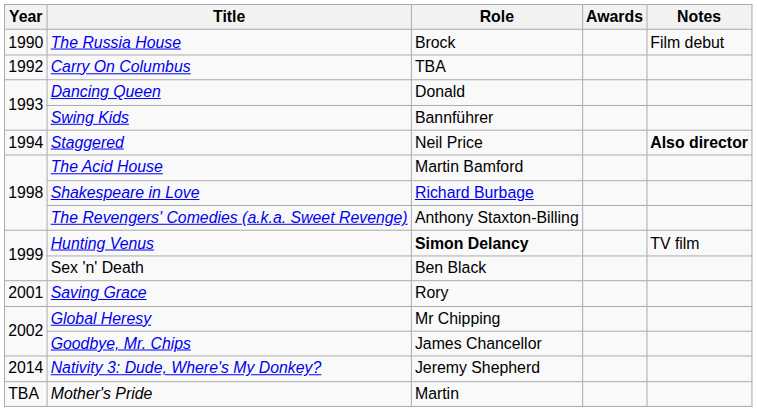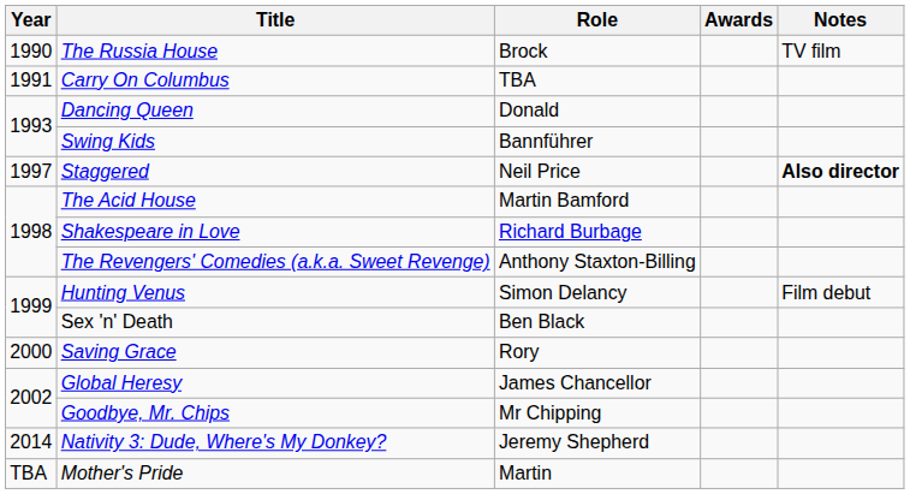 <table class="wikitable">
 <tr>
 <th>Year</th>
 <th>Title</th>
 <th>Role</th>
 <th>Awards</th>
 <th>Notes</th>
 </tr>
 <tr>
 <td>1990</td>
 <td><em><a href='#'>The Russia House</a></em></td>
 <td>Brock</td>
 <td></td>
-<td>Film debut</td>
+<td>TV film</td>
 </tr>
 <tr>
-<td>1992</td>
+<td>1991</td>
 <td><em><a href='#'>Carry On Columbus</a></em></td>
 <td>TBA</td>
 <td></td>
 <td></td>
 </tr>
 <tr>
 <td rowspan="2">1993</td>
 <td><em><a href='#'>Dancing Queen</a></em></td>
 <td>Donald</td>
 <td></td>
 <td></td>
 </tr>
 <tr>
 <td><em><a href='#'>Swing Kids</a></em></td>
 <td>Bannführer</td>
 <td></td>
 <td></td>
 </tr>
 <tr>
-<td>1994</td>
+<td>1997</td>
 <td><em><a href='#'>Staggered</a></em></td>
 <td>Neil Price</td>
 <td></td>
 <td><strong>Also director</strong></td>
 </tr>
 <tr>
 <td rowspan=3>1998</td>
 <td><em><a href='#'>The Acid House</a></em></td>
 <td>Martin Bamford</td>
 <td></td>
 <td></td>
 </tr>
 <tr>
 <td><em><a href='#'>Shakespeare in Love</a></em></td>
 <td><a href='#'>Richard Burbage</a></td>
 <td></td>
 <td></td>
 </tr>
 <tr>
 <td><em><a href='#'> The Revengers' Comedies (a.k.a. Sweet Revenge)</a></em></td>
 <td>Anthony Staxton-Billing</td>
 <td></td>
 <td></td>
 </tr>
 <tr>
 <td rowspan="2">1999</td>
 <td><em><a href='#'>Hunting Venus</a></em></td>
-<td><strong>Simon Delancy</strong></td>
+<td>Simon Delancy</td>
 <td></td>
-<td>TV film</td>
+<td>Film debut</td>
 </tr>
 <tr>
 <td>Sex 'n' Death</td>
 <td>Ben Black</td>
 <td></td>
 <td></td>
 </tr>
 <tr>
-<td>2001</td>
+<td>2000</td>
 <td><em><a href='#'>Saving Grace</a></em></td>
 <td>Rory</td>
 <td></td>
 <td></td>
 </tr>
 <tr>
 <td rowspan="2">2002</td>
 <td><em><a href='#'>Global Heresy</a></em></td>
-<td>Mr Chipping</td>
+<td>James Chancellor</td>
 <td></td>
 <td></td>
 </tr>
 <tr>
 <td><em><a href='#'>Goodbye, Mr. Chips</a></em></td>
-<td>James Chancellor</td>
+<td>Mr Chipping</td>
 <td></td>
 <td></td>
 </tr>
 <tr>
 <td>2014</td>
 <td><em><a href='#'>Nativity 3: Dude, Where's My Donkey?</a></em></td>
 <td>Jeremy Shepherd</td>
 <td></td>
 <td></td>
 </tr>
 <tr>
 <td>TBA</td>
 <td><em>Mother's Pride</em></td>
 <td>Martin</td>
 <td></td>
 <td></td>
 </tr>
 </table>
